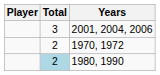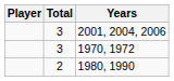 <table class="wikitable sortable">
 <tr>
 <th>Player</th>
 <th>Total</th>
 <th>Years</th>
 </tr>
 <tr>
 <td> </td>
 <td align=center>3</td>
 <td>2001, 2004, 2006</td>
 </tr>
 <tr>
 <td> </td>
-<td align=center>2</td>
+<td align=center>3</td>
 <td>1970, 1972</td>
 </tr>
 <tr>
 <td> </td>
-<td align=center style="background: lightblue;">2</td>
+<td align=center>2</td>
 <td>1980, 1990</td>
 </tr>
 </table>
